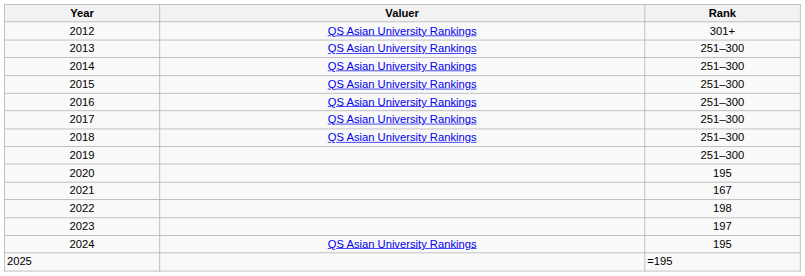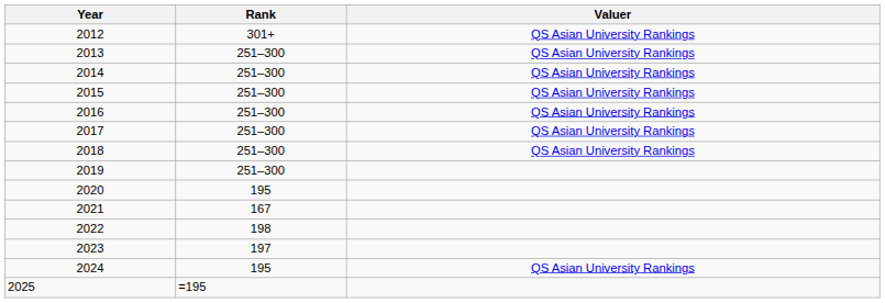 <table width=90% class="wikitable">
 <tr>
 <th width=8%>Year</th>
+<th width=8%>Rank</th>
 <th width=25%>Valuer</th>
-<th width=8%>Rank</th>
 </tr>
 <tr>
 <td align="center">2012</td>
+<td align="center">301+</td>
 <td align="center"><a href='#'>QS Asian University Rankings</a></td>
-<td align="center">301+</td>
 </tr>
 <tr>
 <td align="center">2013</td>
+<td align="center">251–300</td>
 <td align="center"><a href='#'>QS Asian University Rankings</a></td>
-<td align="center">251–300</td>
 </tr>
 <tr>
 <td align="center">2014</td>
+<td align="center">251–300</td>
 <td align="center"><a href='#'>QS Asian University Rankings</a></td>
-<td align="center">251–300</td>
 </tr>
 <tr>
 <td align="center">2015</td>
+<td align="center">251–300</td>
 <td align="center"><a href='#'>QS Asian University Rankings</a></td>
-<td align="center">251–300</td>
 </tr>
 <tr>
 <td align="center">2016</td>
+<td align="center">251–300</td>
 <td align="center"><a href='#'>QS Asian University Rankings</a></td>
-<td align="center">251–300</td>
 </tr>
 <tr>
 <td align="center">2017</td>
+<td align="center">251–300</td>
 <td align="center"><a href='#'>QS Asian University Rankings</a></td>
-<td align="center">251–300</td>
 </tr>
 <tr>
 <td align="center">2018</td>
+<td align="center">251–300</td>
 <td align="center"><a href='#'>QS Asian University Rankings</a></td>
-<td align="center">251–300</td>
 </tr>
 <tr>
 <td align="center">2019</td>
+<td align="center">251–300</td>
 <td align="center"></td>
-<td align="center">251–300</td>
 </tr>
 <tr>
 <td align="center">2020</td>
+<td align="center">195</td>
 <td align="center"></td>
-<td align="center">195</td>
 </tr>
 <tr>
 <td align="center">2021</td>
+<td align="center">167</td>
 <td align="center"></td>
-<td align="center">167</td>
 </tr>
 <tr>
 <td align="center">2022</td>
+<td align="center">198</td>
 <td align="center"></td>
-<td align="center">198</td>
 </tr>
 <tr>
 <td align="center">2023</td>
+<td align="center">197</td>
 <td align="center"></td>
-<td align="center">197</td>
 </tr>
 <tr>
 <td align="center">2024</td>
+<td align="center">195</td>
 <td align="center"><a href='#'>QS Asian University Rankings</a></td>
-<td align="center">195</td>
 </tr>
 <tr>
 <td>2025</td>
+<td>=195</td>
 <td></td>
-<td>=195</td>
 </tr>
 </table>
